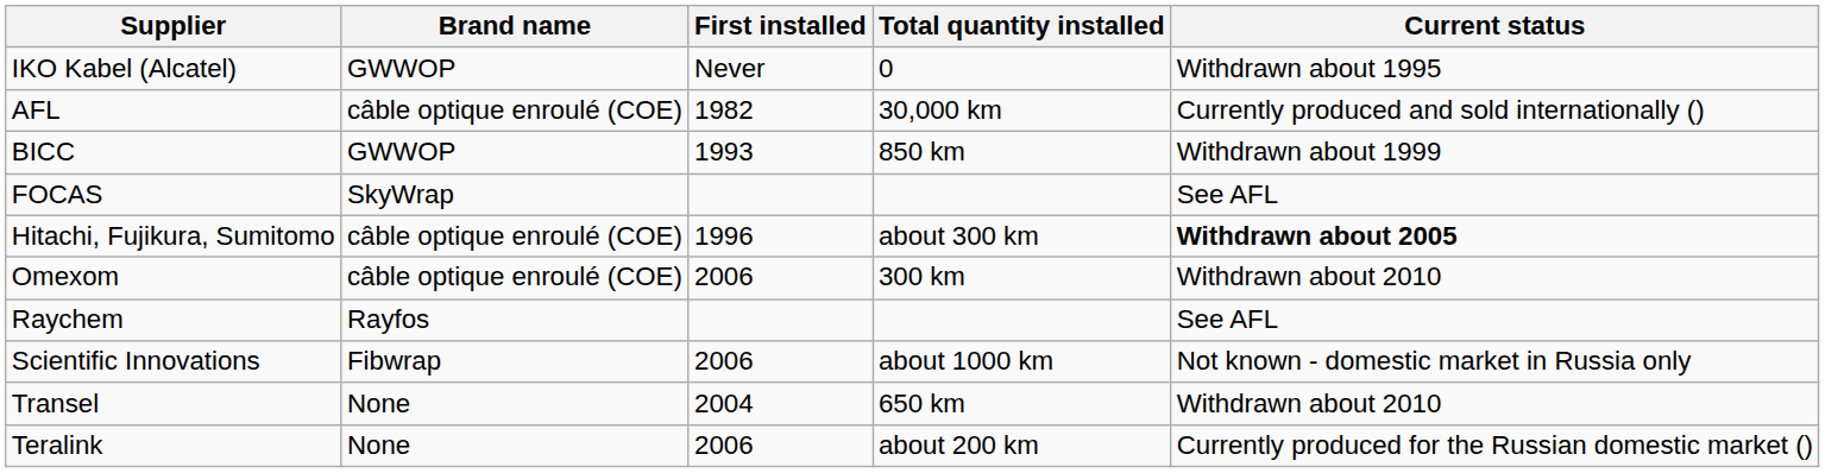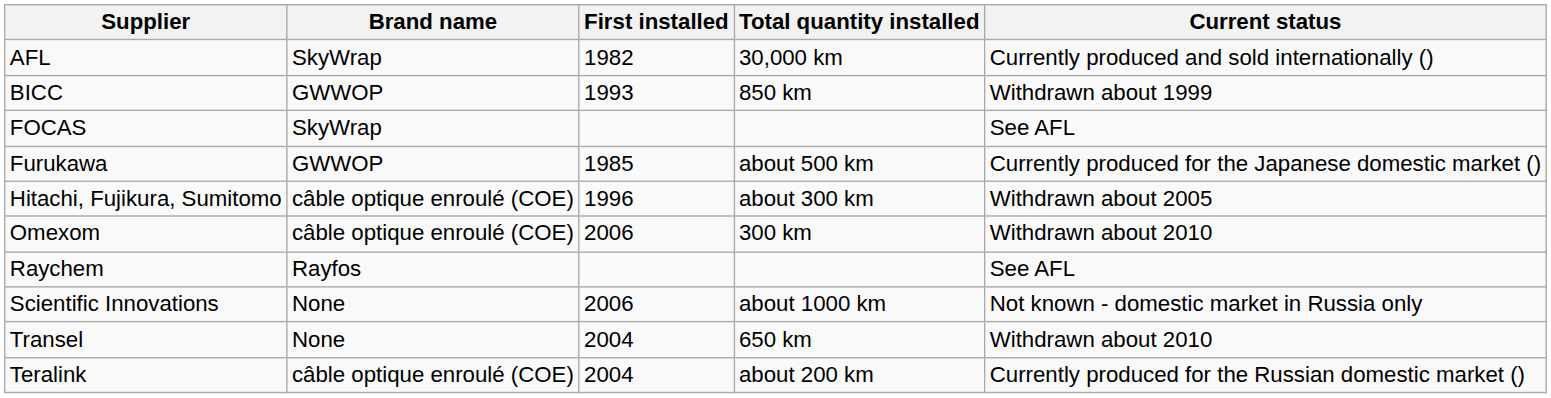 <table class="wikitable">
 <tr>
 <th>Supplier</th>
 <th>Brand name</th>
 <th>First installed</th>
 <th>Total quantity installed </th>
 <th>Current status</th>
 </tr>
 <tr>
-<td>IKO Kabel (Alcatel)</td>
-<td>GWWOP</td>
-<td>Never</td>
-<td>0</td>
-<td>Withdrawn about 1995</td>
-</tr>
-<tr>
 <td>AFL</td>
-<td>câble optique enroulé (COE)</td>
+<td>SkyWrap</td>
 <td>1982</td>
 <td>30,000 km</td>
 <td>Currently produced and sold internationally ()</td>
 </tr>
 <tr>
 <td>BICC</td>
 <td>GWWOP</td>
 <td>1993</td>
 <td>850 km</td>
 <td>Withdrawn about 1999</td>
 </tr>
 <tr>
 <td>FOCAS</td>
 <td>SkyWrap</td>
 <td></td>
 <td></td>
 <td>See AFL</td>
 </tr>
 <tr>
+<td>Furukawa</td>
+<td>GWWOP</td>
+<td>1985</td>
+<td>about 500 km</td>
+<td>Currently produced for the Japanese domestic market ()</td>
+</tr>
+<tr>
 <td>Hitachi, Fujikura, Sumitomo</td>
 <td>câble optique enroulé (COE)</td>
 <td>1996</td>
 <td>about 300 km</td>
-<td><strong>Withdrawn about 2005</strong></td>
+<td>Withdrawn about 2005</td>
 </tr>
 <tr>
 <td>Omexom</td>
 <td>câble optique enroulé (COE)</td>
 <td>2006</td>
 <td>300 km</td>
 <td>Withdrawn about 2010</td>
 </tr>
 <tr>
 <td>Raychem</td>
 <td>Rayfos</td>
 <td></td>
 <td></td>
 <td>See AFL</td>
 </tr>
 <tr>
 <td>Scientific Innovations</td>
-<td>Fibwrap</td>
+<td>None</td>
 <td>2006</td>
 <td>about 1000 km</td>
 <td>Not known - domestic market in Russia only</td>
 </tr>
 <tr>
 <td>Transel</td>
 <td>None</td>
 <td>2004</td>
 <td>650 km</td>
 <td>Withdrawn about 2010</td>
 </tr>
 <tr>
 <td>Teralink</td>
-<td>None</td>
-<td>2006</td>
+<td>câble optique enroulé (COE)</td>
+<td>2004</td>
 <td>about 200 km</td>
 <td>Currently produced for the Russian domestic market ()</td>
 </tr>
 </table>
